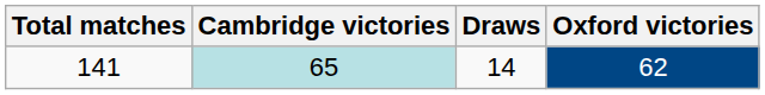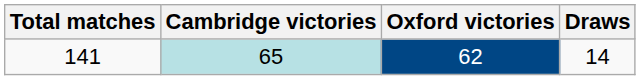 <table class="wikitable">
 <tr>
 <th>Total matches</th>
 <th>Cambridge victories</th>
+<th>Oxford victories</th>
 <th>Draws</th>
-<th>Oxford victories</th>
 </tr>
 <tr style="text-align:center;">
 <td style="color:#000;">141</td>
 <td style="background:#B7E1E4; color:#000;">65</td>
+<td style="background:#004685; color:white">62</td>
 <td style="color:#000;">14</td>
-<td style="background:#004685; color:white">62</td>
 </tr>
 </table>
